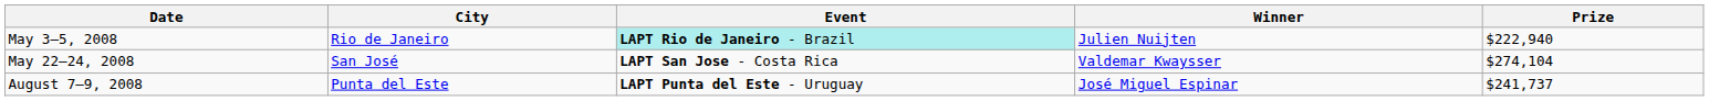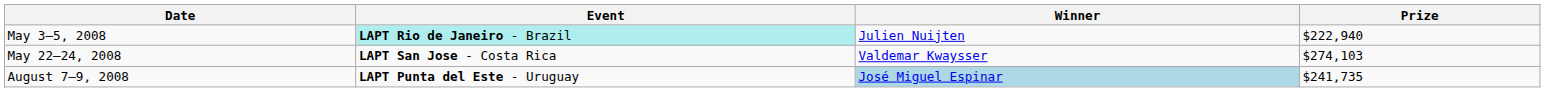 <table class="wikitable" width="100%">
 <tr>
 <th width="19%">Date</th>
-<th width="17%">City</th>
 <th width="27%">Event</th>
 <th width="24%">Winner</th>
 <th width="13%">Prize</th>
 </tr>
 <tr>
 <td>May 3–5, 2008</td>
-<td> <a href='#'>Rio de Janeiro</a></td>
 <td style="background: paleturquoise;"><strong>LAPT Rio de Janeiro</strong> - Brazil</td>
 <td> <a href='#'>Julien Nuijten</a></td>
 <td>$222,940</td>
 </tr>
 <tr>
 <td>May 22–24, 2008</td>
-<td> <a href='#'>San José</a></td>
 <td><strong>LAPT San Jose</strong> - Costa Rica</td>
 <td> <a href='#'>Valdemar Kwaysser</a></td>
-<td>$274,104</td>
+<td>$274,103</td>
 </tr>
 <tr>
 <td>August 7–9, 2008</td>
-<td> <a href='#'>Punta del Este</a></td>
 <td><strong>LAPT Punta del Este</strong> - Uruguay</td>
-<td> <a href='#'>José Miguel Espinar</a></td>
-<td>$241,737</td>
+<td style="background: lightblue;"> <a href='#'>José Miguel Espinar</a></td>
+<td>$241,735</td>
 </tr>
 </table>
